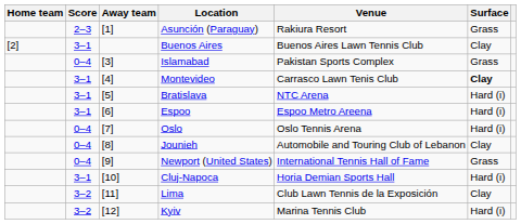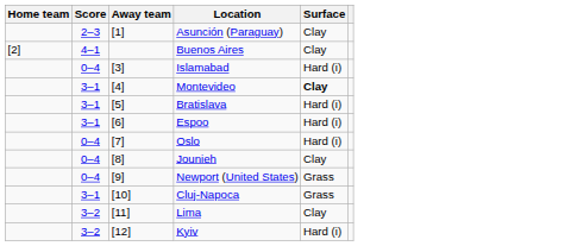 <table class="wikitable">
 <tr>
 <th>Home team</th>
 <th>Score</th>
 <th>Away team</th>
 <th>Location</th>
-<th>Venue</th>
 <th>Surface</th>
 <th></th>
 </tr>
 <tr>
 <td></td>
 <td style="text-align:center;"><a href='#'>2–3</a></td>
 <td><strong></strong> [1]</td>
 <td><a href='#'>Asunción</a> (<a href='#'>Paraguay</a>)</td>
-<td>Rakiura Resort</td>
-<td>Grass</td>
+<td>Clay</td>
 <td></td>
 </tr>
 <tr>
 <td><strong></strong> [2]</td>
-<td style="text-align:center;"><a href='#'>3–1</a></td>
+<td style="text-align:center;"><a href='#'>4–1</a></td>
 <td></td>
 <td><a href='#'>Buenos Aires</a></td>
-<td>Buenos Aires Lawn Tennis Club</td>
 <td>Clay</td>
 <td></td>
 </tr>
 <tr>
 <td></td>
 <td style="text-align:center;"><a href='#'>0–4</a></td>
 <td><strong></strong> [3]</td>
 <td><a href='#'>Islamabad</a></td>
-<td>Pakistan Sports Complex</td>
-<td>Grass</td>
+<td>Hard (i)</td>
 <td></td>
 </tr>
 <tr>
 <td></td>
 <td style="text-align:center;"><a href='#'>3–1</a></td>
 <td><strong></strong> [4]</td>
 <td><a href='#'>Montevideo</a></td>
-<td>Carrasco Lawn Tenis Club</td>
 <td><strong>Clay</strong></td>
 <td></td>
 </tr>
 <tr>
 <td><strong></strong></td>
 <td style="text-align:center;"><a href='#'>3–1</a></td>
 <td> [5]</td>
 <td><a href='#'>Bratislava</a></td>
-<td><a href='#'>NTC Arena</a></td>
 <td>Hard (i)</td>
 <td></td>
 </tr>
 <tr>
 <td><strong></strong></td>
 <td style="text-align:center;"><a href='#'>3–1</a></td>
 <td> [6]</td>
 <td><a href='#'>Espoo</a></td>
-<td><a href='#'>Espoo Metro Areena</a></td>
 <td>Hard (i)</td>
 <td></td>
 </tr>
 <tr>
 <td><strong></strong></td>
 <td style="text-align:center;"><a href='#'>0–4</a></td>
 <td> [7]</td>
 <td><a href='#'>Oslo</a></td>
-<td>Oslo Tennis Arena</td>
 <td>Hard (i)</td>
 <td></td>
 </tr>
 <tr>
 <td></td>
 <td style="text-align:center;"><a href='#'>0–4</a></td>
 <td><strong></strong> [8]</td>
 <td><a href='#'>Jounieh</a></td>
-<td>Automobile and Touring Club of Lebanon</td>
 <td>Clay</td>
 <td></td>
 </tr>
 <tr>
 <td></td>
 <td style="text-align:center;"><a href='#'>0–4</a></td>
 <td><strong></strong> [9]</td>
 <td><a href='#'>Newport</a> (<a href='#'>United States</a>)</td>
-<td><a href='#'>International Tennis Hall of Fame</a></td>
 <td>Grass</td>
 <td></td>
 </tr>
 <tr>
 <td><strong></strong></td>
 <td style="text-align:center;"><a href='#'>3–1</a></td>
 <td> [10]</td>
 <td><a href='#'>Cluj-Napoca</a></td>
-<td><a href='#'>Horia Demian Sports Hall</a></td>
-<td>Hard (i)</td>
+<td>Grass</td>
 <td></td>
 </tr>
 <tr>
 <td><strong></strong></td>
 <td style="text-align:center;"><a href='#'>3–2</a></td>
 <td> [11]</td>
 <td><a href='#'>Lima</a></td>
-<td>Club Lawn Tennis de la Exposición</td>
 <td>Clay</td>
 <td></td>
 </tr>
 <tr>
 <td><strong></strong></td>
 <td style="text-align:center;"><a href='#'>3–2</a></td>
 <td> [12]</td>
 <td><a href='#'>Kyiv</a></td>
-<td>Marina Tennis Club</td>
 <td>Hard (i)</td>
 <td></td>
 </tr>
 </table>
